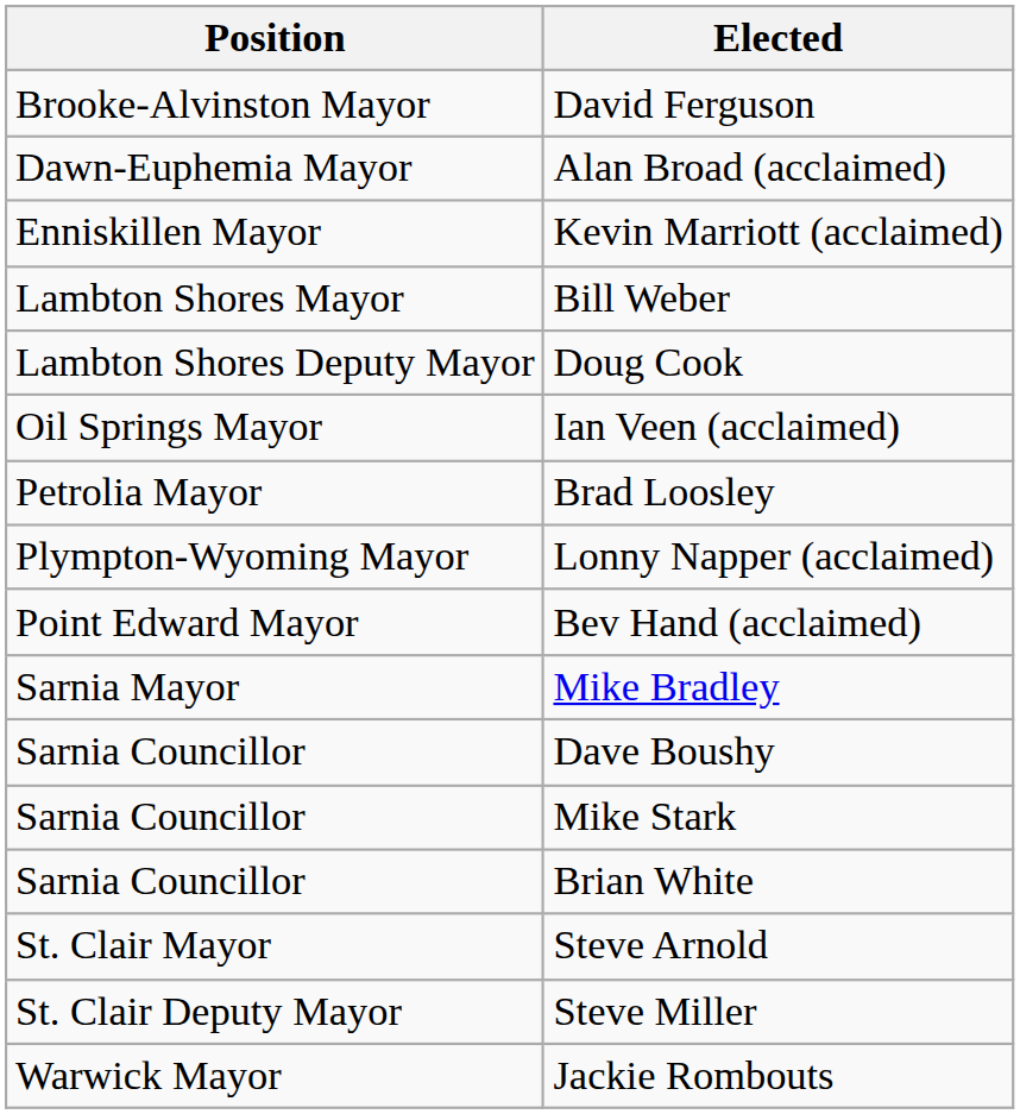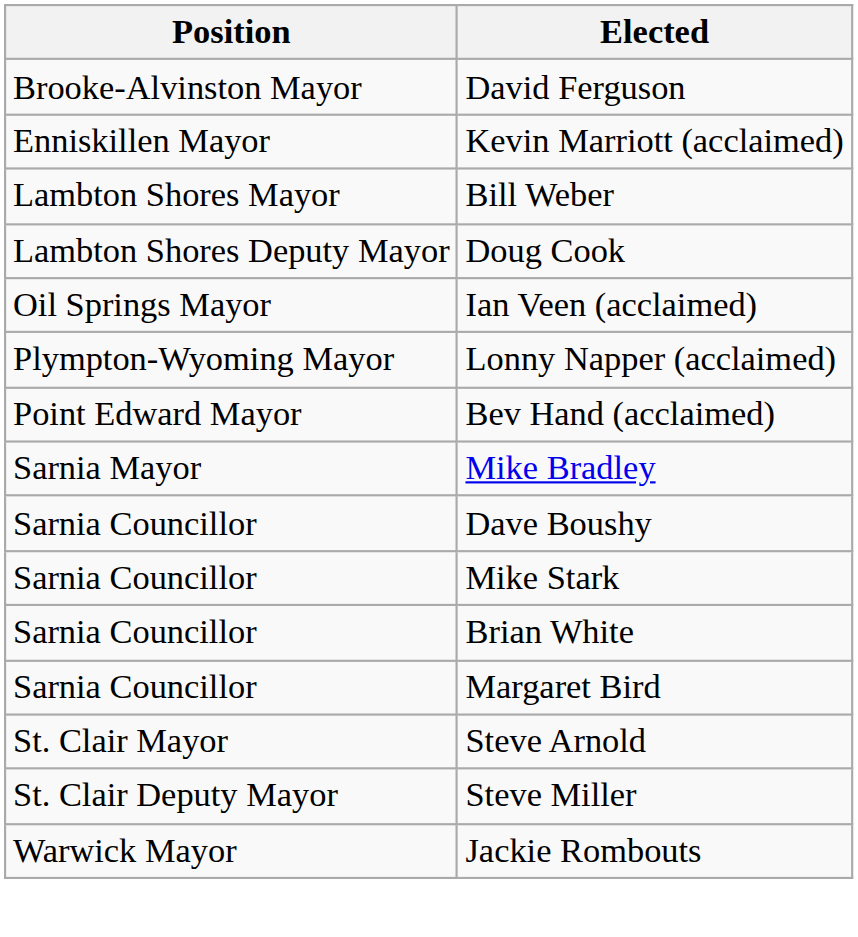 <table class="wikitable">
 <tr>
 <th>Position</th>
 <th>Elected</th>
 </tr>
 <tr>
 <td>Brooke-Alvinston Mayor</td>
 <td>David Ferguson</td>
-</tr>
-<tr>
-<td>Dawn-Euphemia Mayor</td>
-<td>Alan Broad (acclaimed)</td>
 </tr>
 <tr>
 <td>Enniskillen Mayor</td>
 <td>Kevin Marriott (acclaimed)</td>
 </tr>
 <tr>
 <td>Lambton Shores Mayor</td>
 <td>Bill Weber</td>
 </tr>
 <tr>
 <td>Lambton Shores Deputy Mayor</td>
 <td>Doug Cook</td>
 </tr>
 <tr>
 <td>Oil Springs Mayor</td>
 <td>Ian Veen (acclaimed)</td>
-</tr>
-<tr>
-<td>Petrolia Mayor</td>
-<td>Brad Loosley</td>
 </tr>
 <tr>
 <td>Plympton-Wyoming Mayor</td>
 <td>Lonny Napper (acclaimed)</td>
 </tr>
 <tr>
 <td>Point Edward Mayor</td>
 <td>Bev Hand (acclaimed)</td>
 </tr>
 <tr>
 <td>Sarnia Mayor</td>
 <td><a href='#'>Mike Bradley</a></td>
 </tr>
 <tr>
 <td>Sarnia Councillor</td>
 <td>Dave Boushy</td>
 </tr>
 <tr>
 <td>Sarnia Councillor</td>
 <td>Mike Stark</td>
 </tr>
 <tr>
 <td>Sarnia Councillor</td>
 <td>Brian White</td>
 </tr>
 <tr>
+<td>Sarnia Councillor</td>
+<td>Margaret Bird</td>
+</tr>
+<tr>
 <td>St. Clair Mayor</td>
 <td>Steve Arnold</td>
 </tr>
 <tr>
 <td>St. Clair Deputy Mayor</td>
 <td>Steve Miller</td>
 </tr>
 <tr>
 <td>Warwick Mayor</td>
 <td>Jackie Rombouts</td>
 </tr>
 </table>
